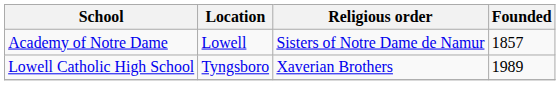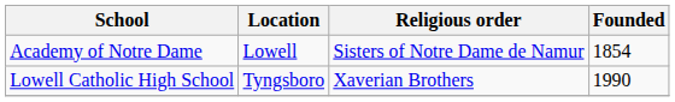 <table class="wikitable">
 <tr>
 <th>School</th>
 <th>Location</th>
 <th>Religious order</th>
 <th>Founded</th>
 </tr>
 <tr>
 <td><a href='#'>Academy of Notre Dame</a></td>
 <td><a href='#'>Lowell</a></td>
 <td><a href='#'>Sisters of Notre Dame de Namur</a></td>
-<td>1857</td>
+<td>1854</td>
 </tr>
 <tr>
 <td><a href='#'>Lowell Catholic High School</a></td>
 <td><a href='#'>Tyngsboro</a></td>
 <td><a href='#'>Xaverian Brothers</a></td>
-<td>1989</td>
+<td>1990</td>
 </tr>
 <tr>
 </tr>
 </table>
